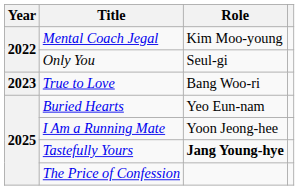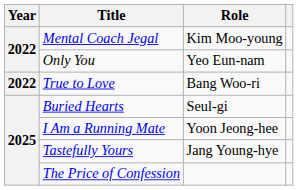 <table class="wikitable plainrowheaders">
 <tr>
 <th scope="col">Year</th>
 <th scope="col">Title</th>
 <th scope="col">Role</th>
 <th scope="col" class="unsortable"></th>
 </tr>
 <tr>
 <th scope="row" rowspan="2">2022</th>
 <td><em><a href='#'>Mental Coach Jegal</a></em></td>
 <td>Kim Moo-young</td>
 <td style="text-align:center"></td>
 </tr>
 <tr>
 <td><em>Only You</em></td>
-<td>Seul-gi</td>
+<td>Yeo Eun-nam</td>
 <td style="text-align:center"></td>
 </tr>
 <tr>
-<th scope="row">2023</th>
+<th scope="row">2022</th>
 <td><em><a href='#'>True to Love</a></em></td>
 <td>Bang Woo-ri</td>
 <td style="text-align:center"></td>
 </tr>
 <tr>
 <th scope="row" rowspan="4">2025</th>
 <td><em><a href='#'>Buried Hearts</a></em></td>
-<td>Yeo Eun-nam</td>
+<td>Seul-gi</td>
 <td style="text-align:center"></td>
 </tr>
 <tr>
 <td><em><a href='#'>I Am a Running Mate</a></em></td>
 <td>Yoon Jeong-hee</td>
 <td style="text-align:center"></td>
 </tr>
 <tr>
 <td><em><a href='#'>Tastefully Yours</a></em></td>
-<td><strong>Jang Young-hye</strong></td>
+<td>Jang Young-hye</td>
 <td style="text-align:center"></td>
 </tr>
 <tr>
 <td><em><a href='#'>The Price of Confession</a></em></td>
 <td></td>
 <td style="text-align:center"></td>
 </tr>
 </table>
